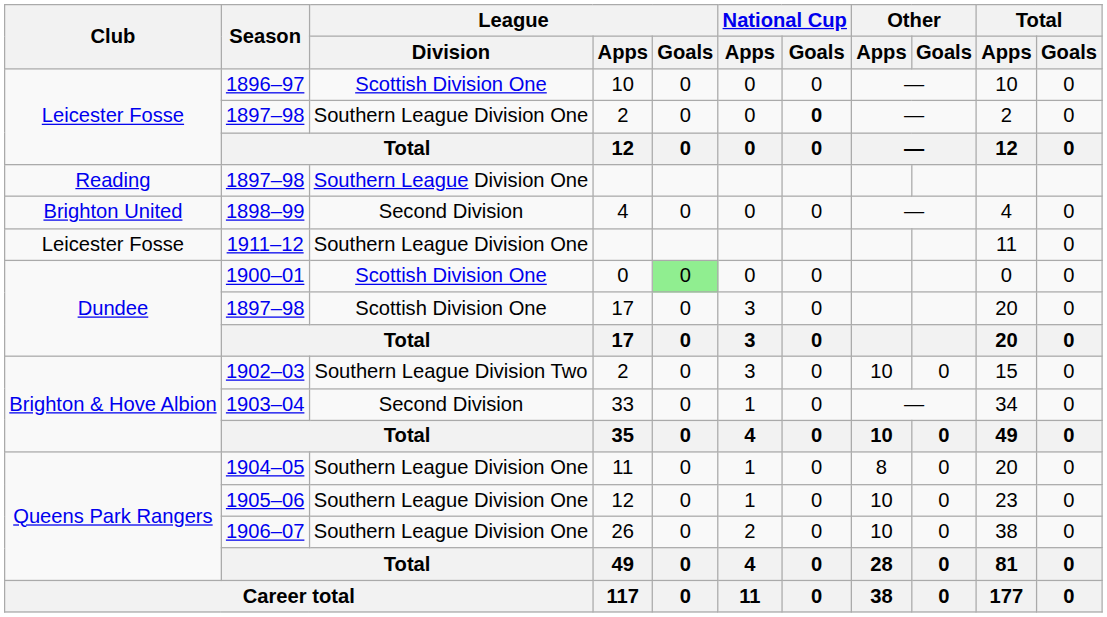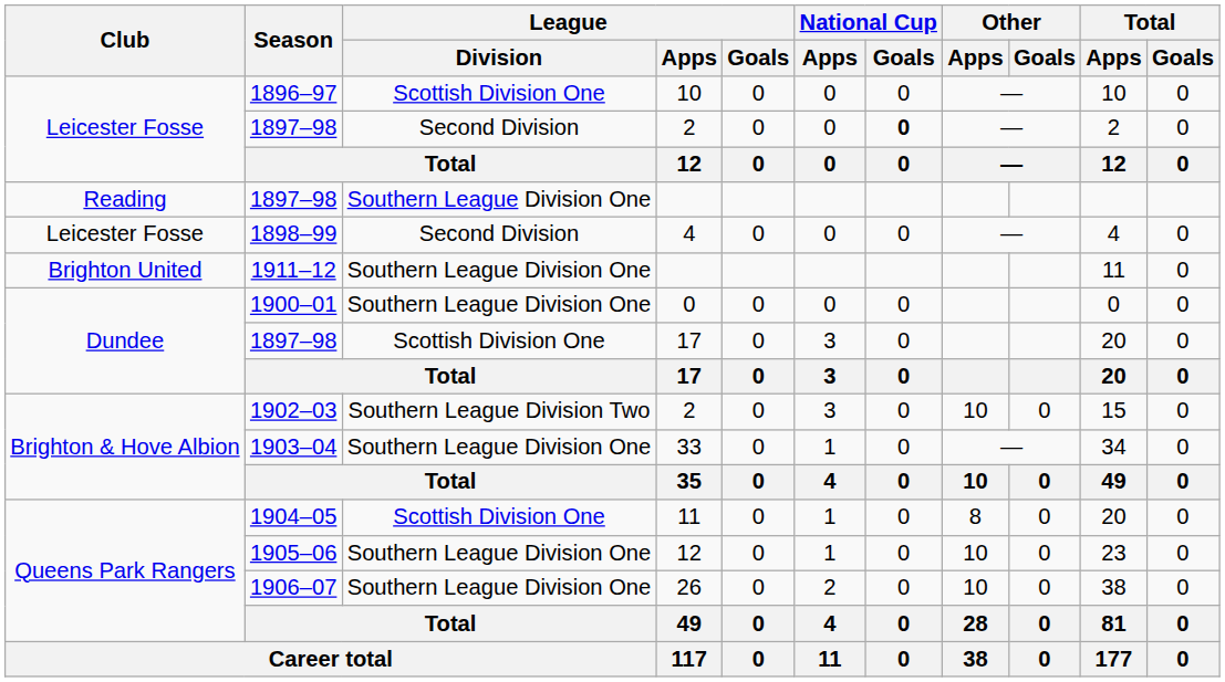 <table class=wikitable style="text-align:center">
 <tr>
 <th rowspan="2">Club</th>
 <th rowspan="2">Season</th>
 <th colspan="3">League</th>
 <th colspan="2"><a href='#'>National Cup</a></th>
 <th colspan="2">Other</th>
 <th colspan="2">Total</th>
 </tr>
 <tr>
 <th>Division</th>
 <th>Apps</th>
 <th>Goals</th>
 <th>Apps</th>
 <th>Goals</th>
 <th>Apps</th>
 <th>Goals</th>
 <th>Apps</th>
 <th>Goals</th>
 </tr>
 <tr>
 <td rowspan="3"><a href='#'>Leicester Fosse</a></td>
 <td><a href='#'>1896–97</a></td>
 <td><a href='#'>Scottish Division One</a></td>
 <td>10</td>
 <td>0</td>
 <td>0</td>
 <td>0</td>
 <td colspan="2">—</td>
 <td>10</td>
 <td>0</td>
 </tr>
 <tr>
 <td><a href='#'>1897–98</a></td>
-<td>Southern League Division One</td>
+<td>Second Division</td>
 <td>2</td>
 <td>0</td>
 <td>0</td>
 <td><strong>0</strong></td>
 <td colspan="2">—</td>
 <td>2</td>
 <td>0</td>
 </tr>
 <tr>
 <th colspan="2">Total</th>
 <th>12</th>
 <th>0</th>
 <th>0</th>
 <th>0</th>
 <th colspan="2">—</th>
 <th>12</th>
 <th>0</th>
 </tr>
 <tr>
 <td><a href='#'>Reading</a></td>
 <td><a href='#'>1897–98</a></td>
 <td><a href='#'>Southern League</a> Division One</td>
 <td></td>
 <td></td>
 <td></td>
 <td></td>
 <td></td>
 <td></td>
 <td></td>
 <td></td>
 </tr>
 <tr>
-<td><a href='#'>Brighton United</a></td>
+<td>Leicester Fosse</td>
 <td><a href='#'>1898–99</a></td>
 <td>Second Division</td>
 <td>4</td>
 <td>0</td>
 <td>0</td>
 <td>0</td>
 <td colspan="2">—</td>
 <td>4</td>
 <td>0</td>
 </tr>
 <tr>
-<td>Leicester Fosse</td>
+<td><a href='#'>Brighton United</a></td>
 <td><a href='#'>1911–12</a></td>
 <td>Southern League Division One</td>
 <td></td>
 <td></td>
 <td></td>
 <td></td>
 <td></td>
 <td></td>
 <td>11</td>
 <td>0</td>
 </tr>
 <tr>
 <td rowspan="3"><a href='#'>Dundee</a></td>
 <td><a href='#'>1900–01</a></td>
-<td><a href='#'>Scottish Division One</a></td>
+<td>Southern League Division One</td>
 <td>0</td>
-<td style="background: lightgreen;">0</td>
+<td>0</td>
 <td>0</td>
 <td>0</td>
 <td></td>
 <td></td>
 <td>0</td>
 <td>0</td>
 </tr>
 <tr>
 <td><a href='#'>1897–98</a></td>
 <td>Scottish Division One</td>
 <td>17</td>
 <td>0</td>
 <td>3</td>
 <td>0</td>
 <td></td>
 <td></td>
 <td>20</td>
 <td>0</td>
 </tr>
 <tr>
 <th colspan="2">Total</th>
 <th>17</th>
 <th>0</th>
 <th>3</th>
 <th>0</th>
 <th></th>
 <th></th>
 <th>20</th>
 <th>0</th>
 </tr>
 <tr>
 <td rowspan="3"><a href='#'>Brighton & Hove Albion</a></td>
 <td><a href='#'>1902–03</a></td>
 <td>Southern League Division Two</td>
 <td>2</td>
 <td>0</td>
 <td>3</td>
 <td>0</td>
 <td>10</td>
 <td>0</td>
 <td>15</td>
 <td>0</td>
 </tr>
 <tr>
 <td><a href='#'>1903–04</a></td>
-<td>Second Division</td>
+<td>Southern League Division One</td>
 <td>33</td>
 <td>0</td>
 <td>1</td>
 <td>0</td>
 <td colspan="2">—</td>
 <td>34</td>
 <td>0</td>
 </tr>
 <tr>
 <th colspan="2">Total</th>
 <th>35</th>
 <th>0</th>
 <th>4</th>
 <th>0</th>
 <th>10</th>
 <th>0</th>
 <th>49</th>
 <th>0</th>
 </tr>
 <tr>
 <td rowspan="4"><a href='#'>Queens Park Rangers</a></td>
 <td><a href='#'>1904–05</a></td>
-<td>Southern League Division One</td>
+<td><a href='#'>Scottish Division One</a></td>
 <td>11</td>
 <td>0</td>
 <td>1</td>
 <td>0</td>
 <td>8</td>
 <td>0</td>
 <td>20</td>
 <td>0</td>
 </tr>
 <tr>
 <td><a href='#'>1905–06</a></td>
 <td>Southern League Division One</td>
 <td>12</td>
 <td>0</td>
 <td>1</td>
 <td>0</td>
 <td>10</td>
 <td>0</td>
 <td>23</td>
 <td>0</td>
 </tr>
 <tr>
 <td><a href='#'>1906–07</a></td>
 <td>Southern League Division One</td>
 <td>26</td>
 <td>0</td>
 <td>2</td>
 <td>0</td>
 <td>10</td>
 <td>0</td>
 <td>38</td>
 <td>0</td>
 </tr>
 <tr>
 <th colspan="2">Total</th>
 <th>49</th>
 <th>0</th>
 <th>4</th>
 <th>0</th>
 <th>28</th>
 <th>0</th>
 <th>81</th>
 <th>0</th>
 </tr>
 <tr>
 <th colspan="3">Career total</th>
 <th>117</th>
 <th>0</th>
 <th>11</th>
 <th>0</th>
 <th>38</th>
 <th>0</th>
 <th>177</th>
 <th>0</th>
 </tr>
 </table>
